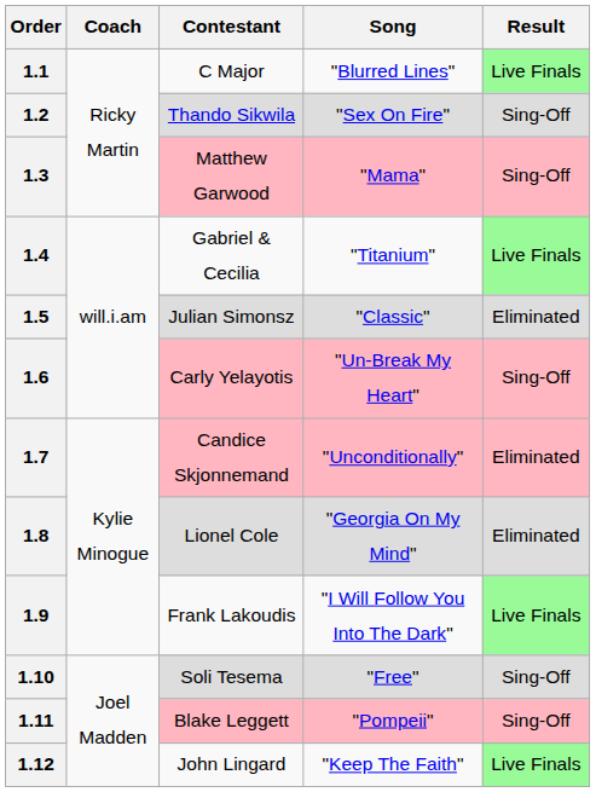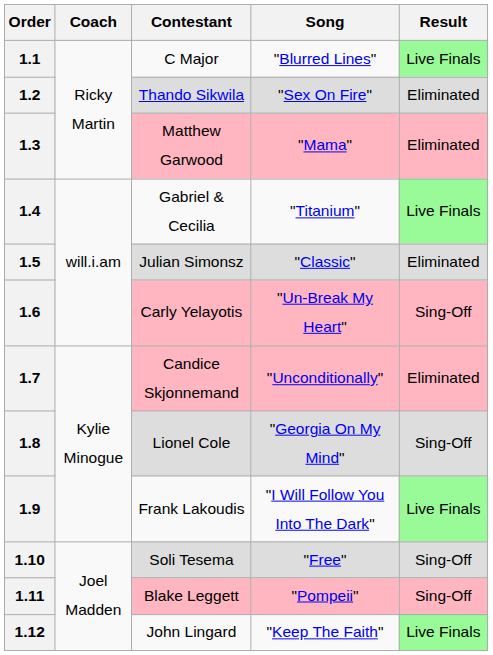 <table class="wikitable" style="text-align:center; width:80%; line-height:30px;">
 <tr>
 <th width="01%">Order</th>
 <th width="10%">Coach</th>
 <th width="17%">Contestant</th>
 <th width="24%">Song</th>
 <th width="09%">Result</th>
 </tr>
 <tr>
 <th scope="row">1.1</th>
 <td rowspan="3">Ricky Martin</td>
 <td>C Major</td>
 <td>"<a href='#'>Blurred Lines</a>"</td>
 <td style="background:palegreen">Live Finals</td>
 </tr>
 <tr style="background:#ddd">
 <th scope="row">1.2</th>
 <td><a href='#'>Thando Sikwila</a></td>
 <td>"<a href='#'>Sex On Fire</a>"</td>
-<td>Sing-Off</td>
+<td>Eliminated</td>
 </tr>
 <tr style="background:lightpink">
 <th scope="row">1.3</th>
 <td>Matthew Garwood</td>
 <td>"<a href='#'>Mama</a>"</td>
-<td>Sing-Off</td>
+<td>Eliminated</td>
 </tr>
 <tr>
 <th scope="row">1.4</th>
 <td rowspan="3">will.i.am</td>
 <td>Gabriel & Cecilia</td>
 <td>"<a href='#'>Titanium</a>"</td>
 <td style="background:palegreen">Live Finals</td>
 </tr>
 <tr style="background:#ddd">
 <th scope="row">1.5</th>
 <td>Julian Simonsz</td>
 <td>"<a href='#'>Classic</a>"</td>
 <td>Eliminated</td>
 </tr>
 <tr style="background:lightpink">
 <th scope="row">1.6</th>
 <td>Carly Yelayotis</td>
 <td>"<a href='#'>Un-Break My Heart</a>"</td>
 <td>Sing-Off</td>
 </tr>
 <tr>
 <th scope="row">1.7</th>
 <td rowspan="3">Kylie Minogue</td>
 <td style="background:lightpink;">Candice Skjonnemand</td>
 <td style="background:lightpink;">"<a href='#'>Unconditionally</a>"</td>
 <td style="background:lightpink;">Eliminated</td>
 </tr>
 <tr style="background:#ddd">
 <th scope="row">1.8</th>
 <td>Lionel Cole</td>
 <td>"<a href='#'>Georgia On My Mind</a>"</td>
-<td>Eliminated</td>
+<td>Sing-Off</td>
 </tr>
 <tr>
 <th scope="row">1.9</th>
 <td>Frank Lakoudis</td>
 <td>"<a href='#'>I Will Follow You Into The Dark</a>"</td>
 <td style="background:palegreen">Live Finals</td>
 </tr>
 <tr>
 <th scope="row">1.10</th>
 <td rowspan="3">Joel Madden</td>
 <td style="background:#ddd">Soli Tesema</td>
 <td style="background:#ddd">"<a href='#'>Free</a>"</td>
 <td style="background:#ddd">Sing-Off</td>
 </tr>
 <tr style="background:lightpink">
 <th scope="row">1.11</th>
 <td>Blake Leggett</td>
 <td>"<a href='#'>Pompeii</a>"</td>
 <td>Sing-Off</td>
 </tr>
 <tr>
 <th scope="row">1.12</th>
 <td>John Lingard</td>
 <td>"<a href='#'>Keep The Faith</a>"</td>
 <td style="background:palegreen">Live Finals</td>
 </tr>
 </table>
